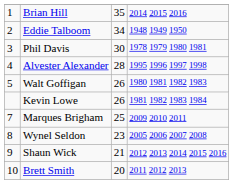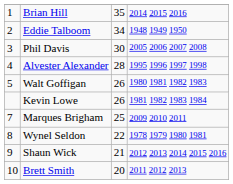 <table class="wikitable">
 <tr>
 </tr>
 <tr>
 <td>1</td>
 <td><a href='#'>Brian Hill</a></td>
 <td>35</td>
 <td style="font-size:80%;"><a href='#'>2014</a> <a href='#'>2015</a> <a href='#'>2016</a></td>
 </tr>
 <tr>
 <td>2</td>
 <td><a href='#'>Eddie Talboom</a></td>
 <td>34</td>
 <td style="font-size:80%;"><a href='#'>1948</a> <a href='#'>1949</a> <a href='#'>1950</a></td>
 </tr>
 <tr>
 <td>3</td>
 <td>Phil Davis</td>
 <td>30</td>
-<td style="font-size:80%;"><a href='#'>1978</a> <a href='#'>1979</a> <a href='#'>1980</a> <a href='#'>1981</a></td>
+<td style="font-size:80%;"><a href='#'>2005</a> <a href='#'>2006</a> <a href='#'>2007</a> <a href='#'>2008</a></td>
 </tr>
 <tr>
 <td>4</td>
 <td><a href='#'>Alvester Alexander</a></td>
 <td>28</td>
 <td style="font-size:80%;"><a href='#'>1995</a> <a href='#'>1996</a> <a href='#'>1997</a> <a href='#'>1998</a></td>
 </tr>
 <tr>
 <td>5</td>
 <td>Walt Goffigan</td>
 <td>26</td>
 <td style="font-size:80%;"><a href='#'>1980</a> <a href='#'>1981</a> <a href='#'>1982</a> <a href='#'>1983</a></td>
 </tr>
 <tr>
 <td></td>
 <td>Kevin Lowe</td>
 <td>26</td>
 <td style="font-size:80%;"><a href='#'>1981</a> <a href='#'>1982</a> <a href='#'>1983</a> <a href='#'>1984</a></td>
 </tr>
 <tr>
 <td>7</td>
 <td>Marques Brigham</td>
 <td>25</td>
 <td style="font-size:80%;"><a href='#'>2009</a> <a href='#'>2010</a> <a href='#'>2011</a></td>
 </tr>
 <tr>
 <td>8</td>
 <td>Wynel Seldon</td>
-<td>23</td>
-<td style="font-size:80%;"><a href='#'>2005</a> <a href='#'>2006</a> <a href='#'>2007</a> <a href='#'>2008</a></td>
+<td>22</td>
+<td style="font-size:80%;"><a href='#'>1978</a> <a href='#'>1979</a> <a href='#'>1980</a> <a href='#'>1981</a></td>
 </tr>
 <tr>
 <td>9</td>
 <td>Shaun Wick</td>
 <td>21</td>
 <td style="font-size:80%;"><a href='#'>2012</a> <a href='#'>2013</a> <a href='#'>2014</a> <a href='#'>2015</a> <a href='#'>2016</a></td>
 </tr>
 <tr>
 <td>10</td>
 <td><a href='#'>Brett Smith</a></td>
 <td>20</td>
 <td style="font-size:80%;"><a href='#'>2011</a> <a href='#'>2012</a> <a href='#'>2013</a></td>
 </tr>
 </table>
